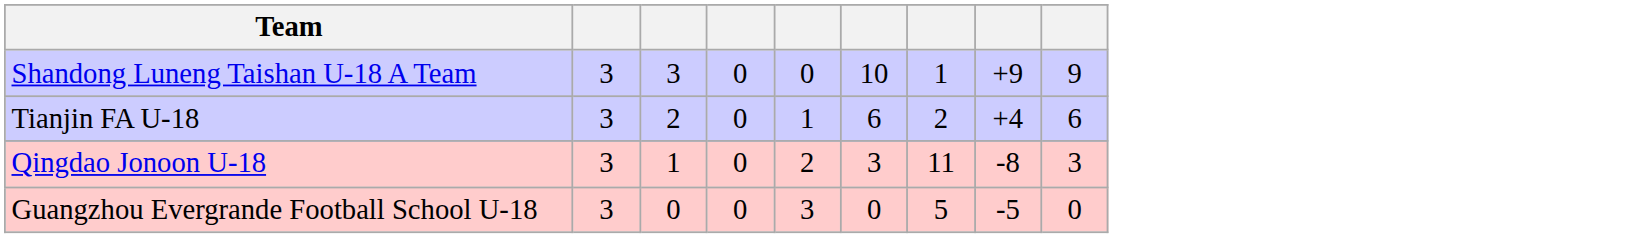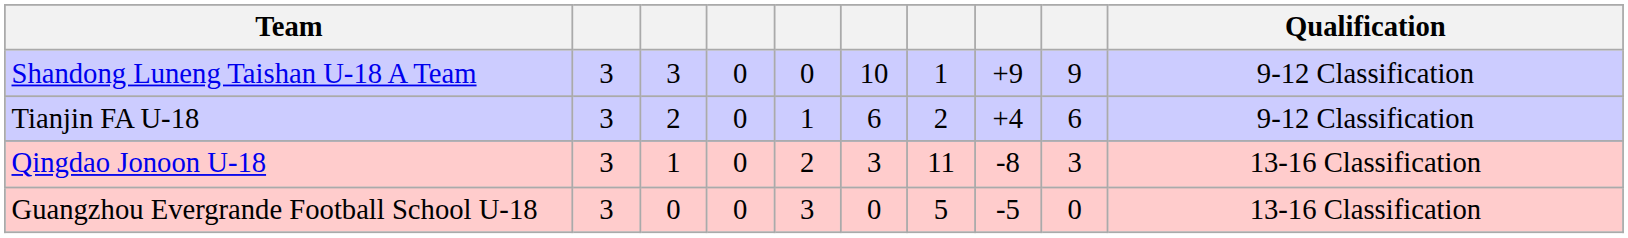 <table class="wikitable" style="text-align:center;">
 <tr>
 <th width=310>Team</th>
 <th width=30></th>
 <th width=30></th>
 <th width=30></th>
 <th width=30></th>
 <th width=30></th>
 <th width=30></th>
 <th width=30></th>
 <th width=30></th>
+<th width=280>Qualification</th>
 </tr>
 <tr bgcolor="#ccccff">
 <td align="left"><a href='#'>Shandong Luneng Taishan U-18 A Team</a></td>
 <td>3</td>
 <td>3</td>
 <td>0</td>
 <td>0</td>
 <td>10</td>
 <td>1</td>
 <td>+9</td>
 <td>9</td>
+<td>9-12 Classification</td>
 </tr>
 <tr bgcolor="#ccccff">
 <td align="left">Tianjin FA U-18</td>
 <td>3</td>
 <td>2</td>
 <td>0</td>
 <td>1</td>
 <td>6</td>
 <td>2</td>
 <td>+4</td>
 <td>6</td>
+<td>9-12 Classification</td>
 </tr>
 <tr bgcolor="#ffcccc">
 <td align="left"><a href='#'>Qingdao Jonoon U-18</a></td>
 <td>3</td>
 <td>1</td>
 <td>0</td>
 <td>2</td>
 <td>3</td>
 <td>11</td>
 <td>-8</td>
 <td>3</td>
+<td>13-16 Classification</td>
 </tr>
 <tr bgcolor="#ffcccc">
 <td align="left">Guangzhou Evergrande Football School U-18</td>
 <td>3</td>
 <td>0</td>
 <td>0</td>
 <td>3</td>
 <td>0</td>
 <td>5</td>
 <td>-5</td>
 <td>0</td>
+<td>13-16 Classification</td>
 </tr>
 </table>
